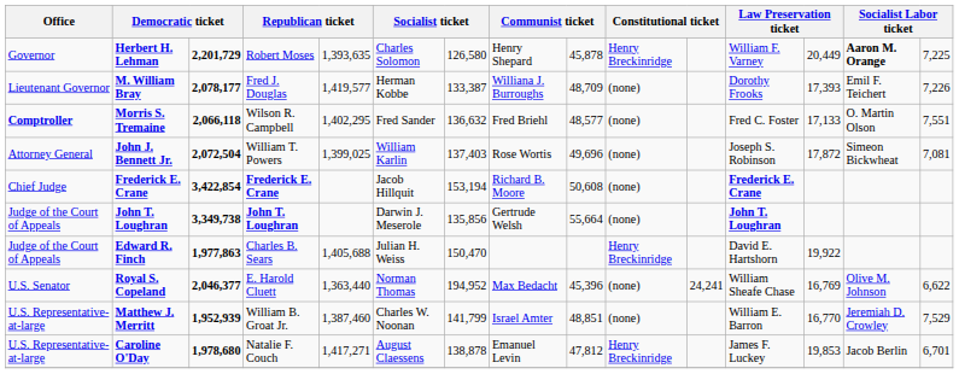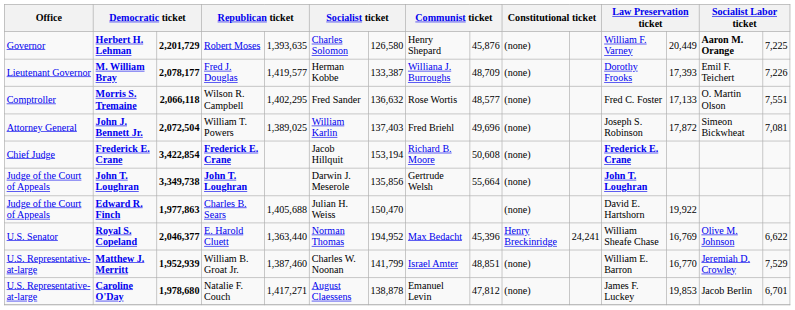 <table class=wikitable>
 <tr bgcolor=lightgrey>
 <th>Office</th>
 <th colspan="2" ><a href='#'>Democratic</a> ticket</th>
 <th colspan="2" ><a href='#'>Republican</a> ticket</th>
 <th colspan="2" ><a href='#'>Socialist</a> ticket</th>
 <th colspan="2" ><a href='#'>Communist</a> ticket</th>
 <th colspan="2">Constitutional ticket</th>
 <th colspan="2" ><a href='#'>Law Preservation</a> ticket</th>
 <th colspan="2" ><a href='#'>Socialist Labor</a> ticket</th>
 </tr>
 <tr>
 <td><a href='#'>Governor</a></td>
 <td><strong><a href='#'>Herbert H. Lehman</a></strong></td>
 <td align="right"><strong>2,201,729</strong></td>
 <td><a href='#'>Robert Moses</a></td>
 <td align="right">1,393,635</td>
 <td><a href='#'>Charles Solomon</a></td>
 <td align="right">126,580</td>
 <td>Henry Shepard</td>
-<td align="right">45,878</td>
-<td><a href='#'>Henry Breckinridge</a></td>
+<td align="right">45,876</td>
+<td>(none)</td>
 <td></td>
 <td><a href='#'>William F. Varney</a></td>
 <td align="right">20,449</td>
 <td><strong>Aaron M. Orange</strong></td>
 <td align="right">7,225</td>
 </tr>
 <tr>
 <td><a href='#'>Lieutenant Governor</a></td>
 <td><strong><a href='#'>M. William Bray</a></strong></td>
 <td align="right"><strong>2,078,177</strong></td>
 <td><a href='#'>Fred J. Douglas</a></td>
 <td align="right">1,419,577</td>
 <td>Herman Kobbe</td>
 <td align="right">133,387</td>
 <td><a href='#'>Williana J. Burroughs</a></td>
 <td align="right">48,709</td>
 <td>(none)</td>
 <td></td>
 <td><a href='#'>Dorothy Frooks</a></td>
 <td align="right">17,393</td>
 <td>Emil F. Teichert</td>
 <td align="right">7,226</td>
 </tr>
 <tr>
-<td><strong><a href='#'>Comptroller</a></strong></td>
+<td><a href='#'>Comptroller</a></td>
 <td><strong><a href='#'>Morris S. Tremaine</a></strong></td>
 <td align="right"><strong>2,066,118</strong></td>
 <td>Wilson R. Campbell</td>
 <td align="right">1,402,295</td>
 <td>Fred Sander</td>
 <td align="right">136,632</td>
-<td>Fred Briehl</td>
+<td>Rose Wortis</td>
 <td align="right">48,577</td>
 <td>(none)</td>
 <td></td>
 <td>Fred C. Foster</td>
 <td align="right">17,133</td>
 <td>O. Martin Olson</td>
 <td align="right">7,551</td>
 </tr>
 <tr>
 <td><a href='#'>Attorney General</a></td>
 <td><strong><a href='#'>John J. Bennett Jr.</a></strong></td>
 <td align="right"><strong>2,072,504</strong></td>
 <td>William T. Powers</td>
-<td align="right">1,399,025</td>
+<td align="right">1,389,025</td>
 <td><a href='#'>William Karlin</a></td>
 <td align="right">137,403</td>
-<td>Rose Wortis</td>
+<td>Fred Briehl</td>
 <td align="right">49,696</td>
 <td>(none)</td>
 <td></td>
 <td>Joseph S. Robinson</td>
 <td align="right">17,872</td>
 <td>Simeon Bickwheat</td>
 <td align="right">7,081</td>
 </tr>
 <tr>
 <td><a href='#'>Chief Judge</a></td>
 <td><strong><a href='#'>Frederick E. Crane</a></strong></td>
 <td align="right"><strong>3,422,854</strong></td>
 <td><strong><a href='#'>Frederick E. Crane</a></strong></td>
 <td align="right"></td>
 <td>Jacob Hillquit</td>
 <td align="right">153,194</td>
 <td><a href='#'>Richard B. Moore</a></td>
 <td align="right">50,608</td>
 <td>(none)</td>
 <td></td>
 <td><strong><a href='#'>Frederick E. Crane</a></strong></td>
 <td align="right"></td>
 <td></td>
 <td align="right"></td>
 </tr>
 <tr>
 <td><a href='#'>Judge of the Court of Appeals</a></td>
 <td><strong><a href='#'>John T. Loughran</a></strong></td>
 <td align="right"><strong>3,349,738</strong></td>
 <td><strong><a href='#'>John T. Loughran</a></strong></td>
 <td align="right"></td>
 <td>Darwin J. Meserole</td>
 <td align="right">135,856</td>
 <td>Gertrude Welsh</td>
 <td align="right">55,664</td>
 <td>(none)</td>
 <td></td>
 <td><strong><a href='#'>John T. Loughran</a></strong></td>
 <td align="right"></td>
 <td></td>
 <td align="right"></td>
 </tr>
 <tr>
 <td><a href='#'>Judge of the Court of Appeals</a></td>
 <td><strong><a href='#'>Edward R. Finch</a></strong></td>
 <td align="right"><strong>1,977,863</strong></td>
 <td><a href='#'>Charles B. Sears</a></td>
 <td align="right">1,405,688</td>
 <td>Julian H. Weiss</td>
 <td align="right">150,470</td>
 <td></td>
 <td align="right"></td>
-<td><a href='#'>Henry Breckinridge</a></td>
+<td>(none)</td>
 <td></td>
 <td>David E. Hartshorn</td>
 <td align="right">19,922</td>
 <td></td>
 <td align="right"></td>
 </tr>
 <tr>
 <td><a href='#'>U.S. Senator</a></td>
 <td><strong><a href='#'>Royal S. Copeland</a></strong></td>
 <td align="right"><strong>2,046,377</strong></td>
 <td><a href='#'>E. Harold Cluett</a></td>
 <td align="right">1,363,440</td>
 <td><a href='#'>Norman Thomas</a></td>
 <td align="right">194,952</td>
 <td><a href='#'>Max Bedacht</a></td>
 <td align="right">45,396</td>
-<td>(none)</td>
+<td><a href='#'>Henry Breckinridge</a></td>
 <td align="right">24,241</td>
 <td>William Sheafe Chase</td>
 <td align="right">16,769</td>
 <td><a href='#'>Olive M. Johnson</a></td>
 <td align="right">6,622</td>
 </tr>
 <tr>
 <td><a href='#'>U.S. Representative-at-large</a></td>
 <td><strong><a href='#'>Matthew J. Merritt</a></strong></td>
 <td align="right"><strong>1,952,939</strong></td>
 <td>William B. Groat Jr.</td>
 <td align="right">1,387,460</td>
 <td>Charles W. Noonan</td>
 <td align="right">141,799</td>
 <td><a href='#'>Israel Amter</a></td>
 <td align="right">48,851</td>
 <td>(none)</td>
 <td align="right"></td>
 <td>William E. Barron</td>
 <td align="right">16,770</td>
 <td><a href='#'>Jeremiah D. Crowley</a></td>
 <td align="right">7,529</td>
 </tr>
 <tr>
 <td><a href='#'>U.S. Representative-at-large</a></td>
 <td><strong><a href='#'>Caroline O'Day</a></strong></td>
 <td align="right"><strong>1,978,680</strong></td>
 <td>Natalie F. Couch</td>
 <td align="right">1,417,271</td>
 <td><a href='#'>August Claessens</a></td>
 <td align="right">138,878</td>
 <td>Emanuel Levin</td>
 <td align="right">47,812</td>
-<td><a href='#'>Henry Breckinridge</a></td>
+<td>(none)</td>
 <td align="right"></td>
 <td>James F. Luckey</td>
 <td align="right">19,853</td>
 <td>Jacob Berlin</td>
 <td align="right">6,701</td>
 </tr>
 <tr>
 </tr>
 </table>
